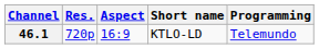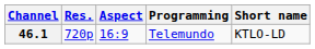 <table class="wikitable">
 <tr>
 <th scope = "col"><a href='#'>Channel</a></th>
 <th scope = "col"><a href='#'>Res.</a></th>
 <th scope = "col"><a href='#'>Aspect</a></th>
+<th scope = "col">Programming</th>
 <th scope = "col">Short name</th>
-<th scope = "col">Programming</th>
 </tr>
 <tr>
 <th scope = "row">46.1</th>
 <td><a href='#'>720p</a></td>
 <td><a href='#'>16:9</a></td>
+<td><a href='#'>Telemundo</a></td>
 <td>KTLO-LD</td>
-<td><a href='#'>Telemundo</a></td>
 </tr>
 </table>
